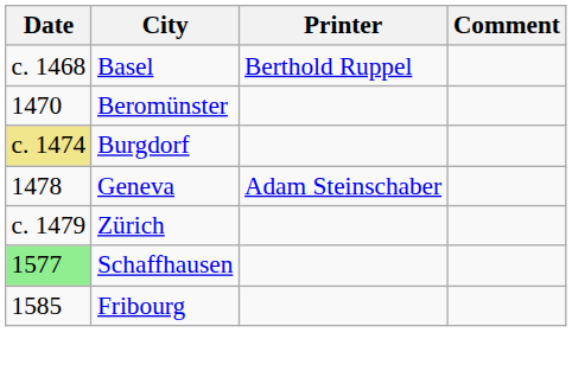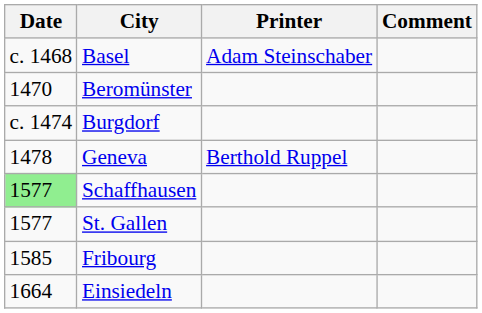 <table class="wikitable">
 <tr>
 <th>Date</th>
 <th>City</th>
 <th>Printer</th>
 <th>Comment</th>
 </tr>
 <tr>
 <td>c. 1468</td>
 <td><a href='#'>Basel</a></td>
-<td><a href='#'>Berthold Ruppel</a></td>
+<td><a href='#'>Adam Steinschaber</a></td>
 <td></td>
 </tr>
 <tr>
 <td>1470</td>
 <td><a href='#'>Beromünster</a></td>
 <td></td>
 <td></td>
 </tr>
 <tr>
-<td style="background: khaki;">c. 1474</td>
+<td>c. 1474</td>
 <td><a href='#'>Burgdorf</a></td>
 <td></td>
 <td></td>
 </tr>
 <tr>
 <td>1478</td>
 <td><a href='#'>Geneva</a></td>
-<td><a href='#'>Adam Steinschaber</a></td>
-<td></td>
-</tr>
-<tr>
-<td>c. 1479</td>
-<td><a href='#'>Zürich</a></td>
-<td></td>
+<td><a href='#'>Berthold Ruppel</a></td>
 <td></td>
 </tr>
 <tr>
 <td style="background: lightgreen;">1577</td>
 <td><a href='#'>Schaffhausen</a></td>
 <td></td>
 <td></td>
 </tr>
 <tr>
+<td>1577</td>
+<td><a href='#'>St. Gallen</a></td>
+<td></td>
+<td></td>
+</tr>
+<tr>
 <td>1585</td>
 <td><a href='#'>Fribourg</a></td>
 <td></td>
 <td></td>
 </tr>
+<tr>
+<td>1664</td>
+<td><a href='#'>Einsiedeln</a></td>
+<td></td>
+<td></td>
+</tr>
 </table>
